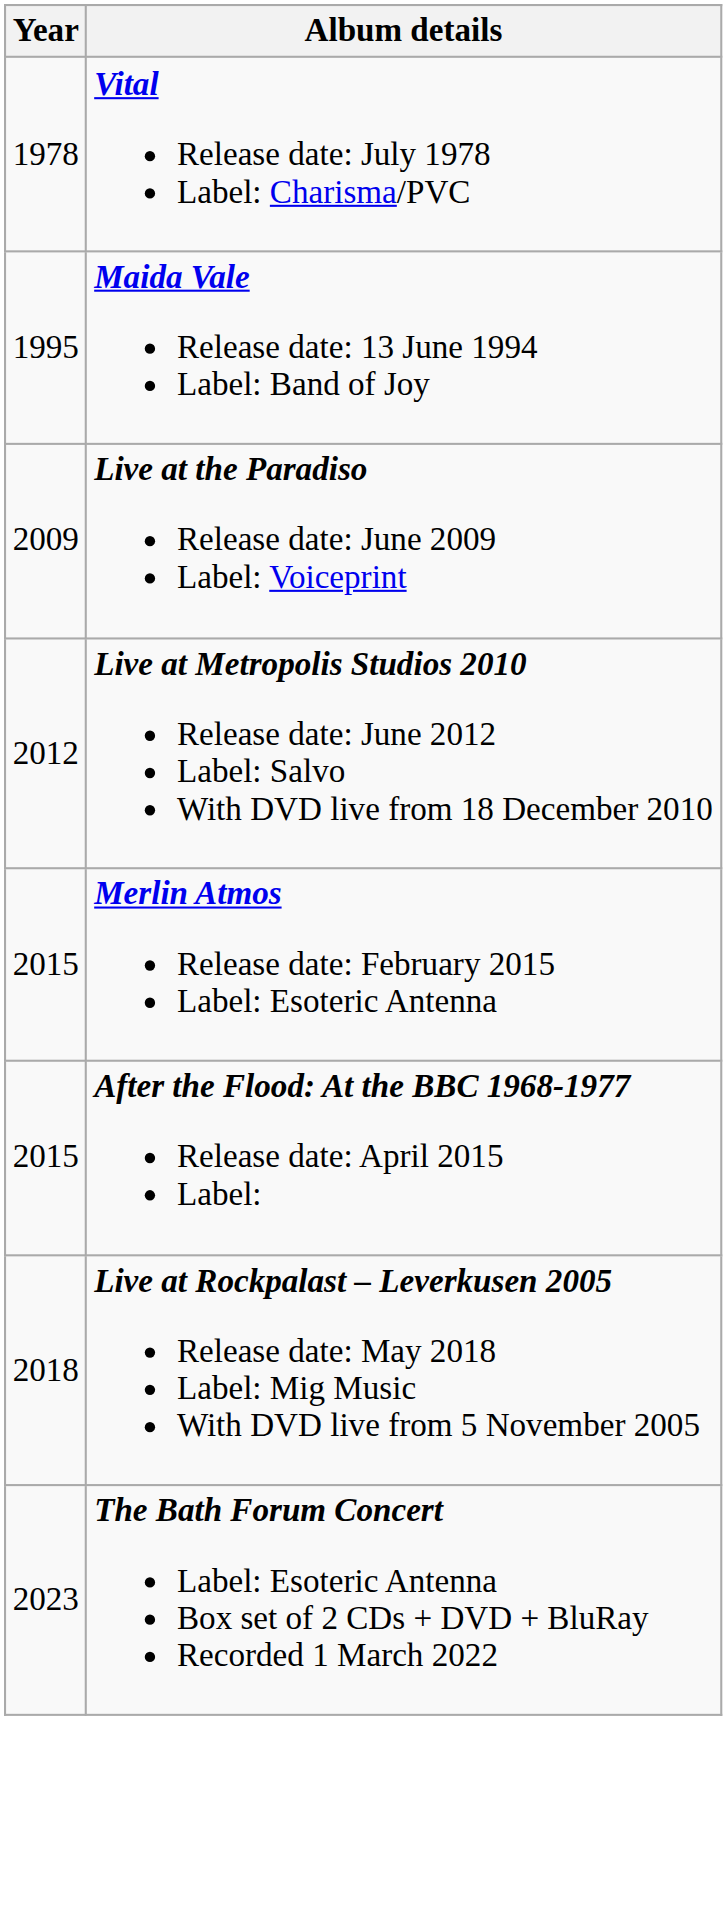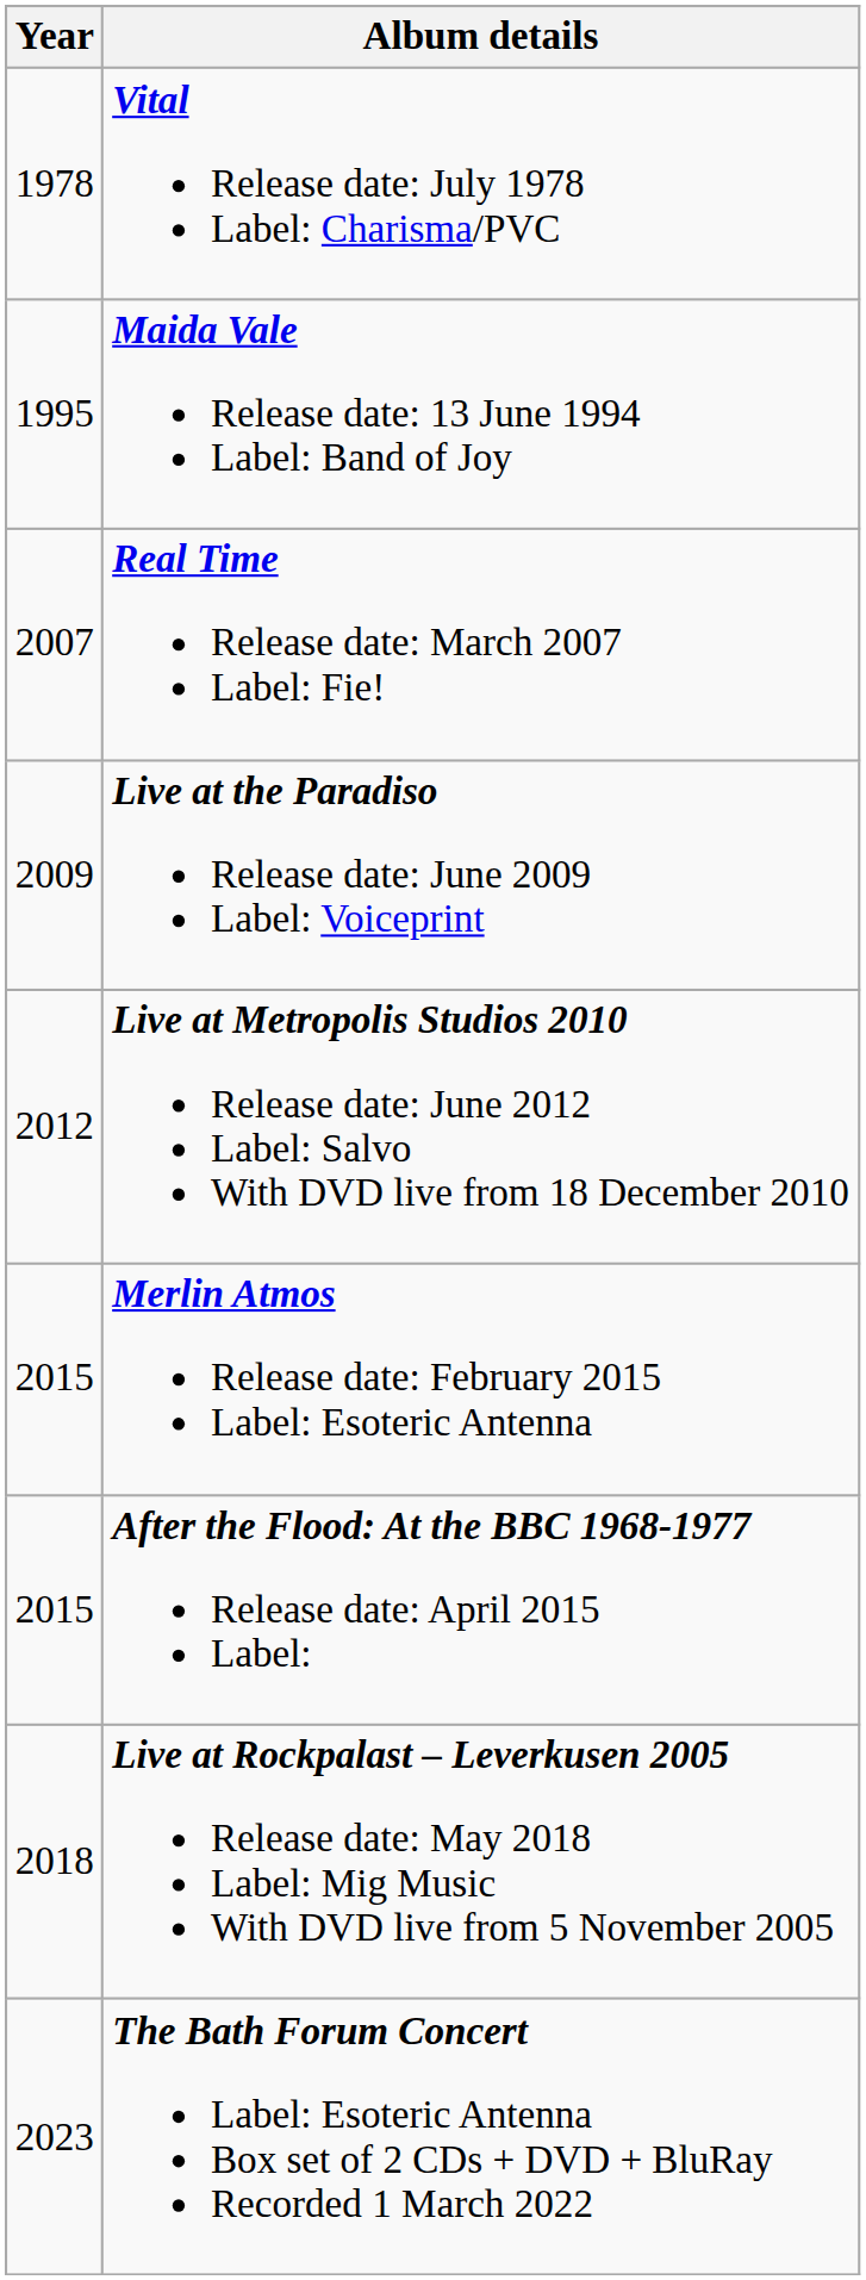 <table class="wikitable" style="text-align:center;">
 <tr>
 <th>Year</th>
 <th>Album details</th>
 </tr>
 <tr>
 <td>1978</td>
 <td align="left"><strong><em><a href='#'>Vital</a></em></strong><br><ul><li>Release date: July 1978</li><li>Label: <a href='#'>Charisma</a>/PVC</li></ul></td>
 </tr>
 <tr>
 <td>1995</td>
 <td align="left"><strong><em><a href='#'>Maida Vale</a></em></strong><br><ul><li>Release date: 13 June 1994</li><li>Label: Band of Joy</li></ul></td>
+</tr>
+<tr>
+<td>2007</td>
+<td align="left"><strong><em><a href='#'>Real Time</a></em></strong><br><ul><li>Release date: March 2007</li><li>Label: Fie!</li></ul></td>
 </tr>
 <tr>
 <td>2009</td>
 <td align="left"><strong><em>Live at the Paradiso</em></strong><br><ul><li>Release date: June 2009</li><li>Label: <a href='#'>Voiceprint</a></li></ul></td>
 </tr>
 <tr>
 <td>2012</td>
 <td align="left"><strong><em>Live at Metropolis Studios 2010</em></strong><br><ul><li>Release date: June 2012</li><li>Label: Salvo</li><li>With DVD live from 18 December 2010</li></ul></td>
 </tr>
 <tr>
 <td>2015</td>
 <td align="left"><strong><em><a href='#'>Merlin Atmos</a></em></strong><br><ul><li>Release date: February 2015</li><li>Label: Esoteric Antenna</li></ul></td>
 </tr>
 <tr>
 <td>2015</td>
 <td align="left"><strong><em>After the Flood: At the BBC 1968-1977</em></strong><br><ul><li>Release date: April 2015</li><li>Label:</li></ul></td>
 </tr>
 <tr>
 <td>2018</td>
 <td align="left"><strong><em>Live at Rockpalast – Leverkusen 2005</em></strong><br><ul><li>Release date: May 2018</li><li>Label: Mig Music</li><li>With DVD live from 5 November 2005</li></ul></td>
 </tr>
 <tr>
 <td>2023</td>
 <td align="left"><strong><em>The Bath Forum Concert</em></strong><br><ul><li>Label: Esoteric Antenna</li><li>Box set of 2 CDs + DVD + BluRay</li><li>Recorded 1 March 2022</li></ul></td>
 </tr>
 </table>
